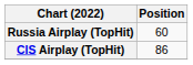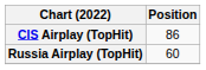 <table class="wikitable sortable plainrowheaders" style="text-align:center">
 <tr>
 <th scope="col">Chart (2022)</th>
 <th scope="col">Position</th>
 </tr>
 <tr>
+<th scope="row"><a href='#'>CIS</a> Airplay (TopHit)</th>
+<td>86</td>
+</tr>
+<tr>
 <th scope="row">Russia Airplay (TopHit)</th>
 <td>60</td>
 </tr>
 <tr>
-<th scope="row"><a href='#'>CIS</a> Airplay (TopHit)</th>
-<td>86</td>
-</tr>
-<tr>
 </tr>
 </table>
